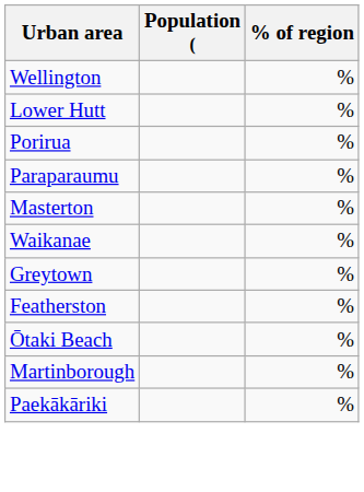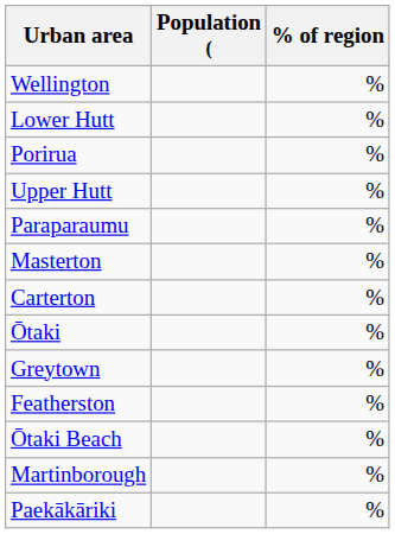 <table class="wikitable sortable">
 <tr>
 <th>Urban area</th>
 <th>Population<br><small>(</small></th>
 <th>% of region</th>
 </tr>
 <tr>
 <td><a href='#'>Wellington</a></td>
 <td style="text-align:right;"></td>
 <td style="text-align:right;">%</td>
 </tr>
 <tr>
 <td><a href='#'>Lower Hutt</a></td>
 <td style="text-align:right;"></td>
 <td style="text-align:right;">%</td>
 </tr>
 <tr>
 <td><a href='#'>Porirua</a></td>
 <td style="text-align:right;"></td>
 <td style="text-align:right;">%</td>
 </tr>
 <tr>
+<td><a href='#'>Upper Hutt</a></td>
+<td style="text-align:right;"></td>
+<td style="text-align:right;">%</td>
+</tr>
+<tr>
 <td><a href='#'>Paraparaumu</a></td>
 <td style="text-align:right;"></td>
 <td style="text-align:right;">%</td>
 </tr>
 <tr>
 <td><a href='#'>Masterton</a></td>
 <td style="text-align:right;"></td>
 <td style="text-align:right;">%</td>
 </tr>
 <tr>
-<td><a href='#'>Waikanae</a></td>
+<td><a href='#'>Carterton</a></td>
+<td style="text-align:right;"></td>
+<td style="text-align:right;">%</td>
+</tr>
+<tr>
+<td><a href='#'>Ōtaki</a></td>
 <td style="text-align:right;"></td>
 <td style="text-align:right;">%</td>
 </tr>
 <tr>
 <td><a href='#'>Greytown</a></td>
 <td style="text-align:right;"></td>
 <td style="text-align:right;">%</td>
 </tr>
 <tr>
 <td><a href='#'>Featherston</a></td>
 <td style="text-align:right;"></td>
 <td style="text-align:right;">%</td>
 </tr>
 <tr>
 <td><a href='#'>Ōtaki Beach</a></td>
 <td style="text-align:right;"></td>
 <td style="text-align:right;">%</td>
 </tr>
 <tr>
 <td><a href='#'>Martinborough</a></td>
 <td style="text-align:right;"></td>
 <td style="text-align:right;">%</td>
 </tr>
 <tr>
 <td><a href='#'>Paekākāriki</a></td>
 <td style="text-align:right;"></td>
 <td style="text-align:right;">%</td>
 </tr>
 </table>
